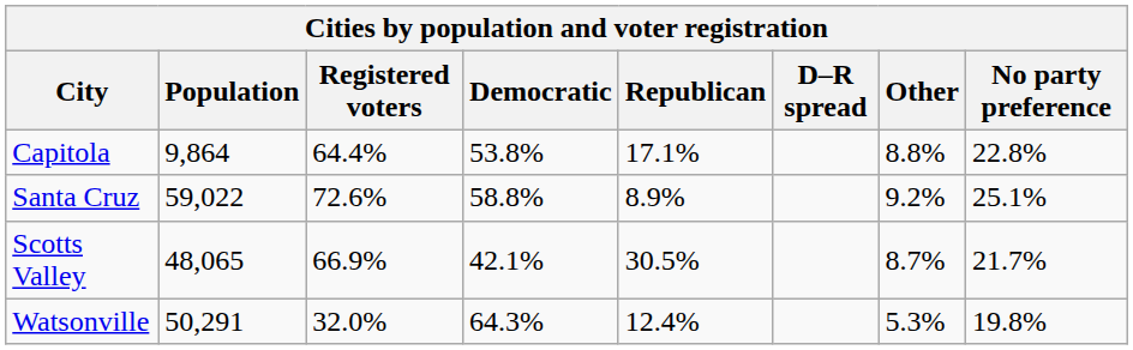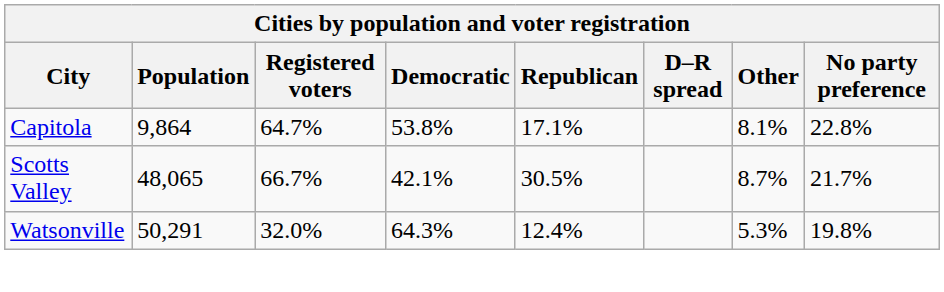 <table class="wikitable collapsible collapsed sortable" style="width: 100%;">
 <tr>
 <th colspan=8>Cities by population and voter registration</th>
 </tr>
 <tr>
 <th>City</th>
 <th data-sort-type="number">Population</th>
 <th data-sort-type="number">Registered voters<br></th>
 <th data-sort-type="number">Democratic</th>
 <th data-sort-type="number">Republican</th>
 <th data-sort-type="number">D–R spread</th>
 <th data-sort-type="number">Other</th>
 <th data-sort-type="number">No party preference</th>
 </tr>
 <tr>
 <td><a href='#'>Capitola</a></td>
 <td>9,864</td>
-<td>64.4%</td>
+<td>64.7%</td>
 <td>53.8%</td>
 <td>17.1%</td>
 <td></td>
-<td>8.8%</td>
+<td>8.1%</td>
 <td>22.8%</td>
-</tr>
-<tr>
-<td><a href='#'>Santa Cruz</a></td>
-<td>59,022</td>
-<td>72.6%</td>
-<td>58.8%</td>
-<td>8.9%</td>
-<td></td>
-<td>9.2%</td>
-<td>25.1%</td>
 </tr>
 <tr>
 <td><a href='#'>Scotts Valley</a></td>
 <td>48,065</td>
-<td>66.9%</td>
+<td>66.7%</td>
 <td>42.1%</td>
 <td>30.5%</td>
 <td></td>
 <td>8.7%</td>
 <td>21.7%</td>
 </tr>
 <tr>
 <td><a href='#'>Watsonville</a></td>
 <td>50,291</td>
 <td>32.0%</td>
 <td>64.3%</td>
 <td>12.4%</td>
 <td></td>
 <td>5.3%</td>
 <td>19.8%</td>
 </tr>
 </table>
